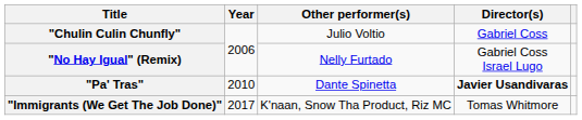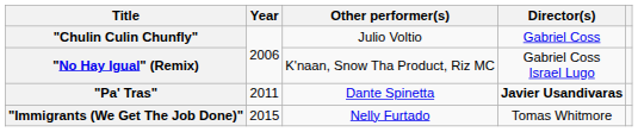 <table class="wikitable plainrowheaders" style="text-align:center;">
 <tr>
 <th>Title</th>
 <th>Year</th>
 <th>Other performer(s)</th>
 <th>Director(s)</th>
 <th></th>
 </tr>
 <tr>
 <th scope="row">"Chulin Culin Chunfly"</th>
 <td rowspan="2">2006</td>
 <td>Julio Voltio</td>
 <td><a href='#'>Gabriel Coss</a></td>
 <td></td>
 </tr>
 <tr>
 <th scope="row">"<a href='#'>No Hay Igual</a>" (Remix)</th>
-<td><a href='#'>Nelly Furtado</a></td>
+<td>K'naan, Snow Tha Product, Riz MC</td>
 <td>Gabriel Coss<br><a href='#'>Israel Lugo</a></td>
 <td></td>
 </tr>
 <tr>
 <th scope="row">"Pa' Tras"</th>
-<td>2010</td>
+<td>2011</td>
 <td><a href='#'>Dante Spinetta</a></td>
 <td><strong>Javier Usandivaras</strong></td>
 <td></td>
 </tr>
 <tr>
 <th scope="row">"Immigrants (We Get The Job Done)"</th>
-<td>2017</td>
-<td>K'naan, Snow Tha Product, Riz MC</td>
+<td>2015</td>
+<td><a href='#'>Nelly Furtado</a></td>
 <td>Tomas Whitmore</td>
 <td></td>
 </tr>
 </table>
